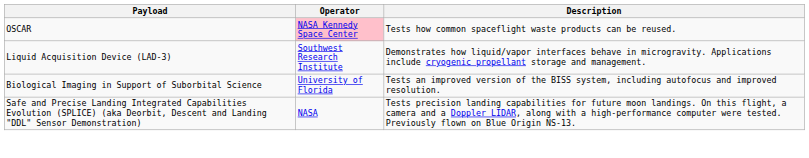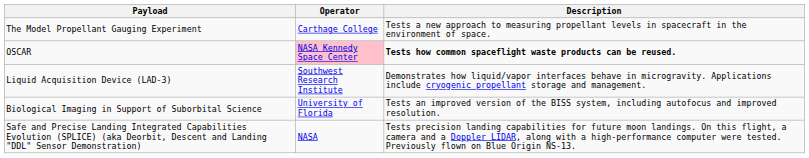 <table class="wikitable">
 <tr>
 <th>Payload</th>
 <th>Operator</th>
 <th>Description</th>
 </tr>
 <tr>
+<td>The Model Propellant Gauging Experiment</td>
+<td><a href='#'>Carthage College</a></td>
+<td>Tests a new approach to measuring propellant levels in spacecraft in the environment of space.</td>
+</tr>
+<tr>
 <td>OSCAR</td>
 <td style="background: pink;"><a href='#'>NASA Kennedy Space Center</a></td>
-<td>Tests how common spaceflight waste products can be reused.</td>
+<td><strong>Tests how common spaceflight waste products can be reused.</strong></td>
 </tr>
 <tr>
 <td>Liquid Acquisition Device (LAD-3)</td>
 <td><a href='#'>Southwest Research Institute</a></td>
 <td>Demonstrates how liquid/vapor interfaces behave in microgravity. Applications include <a href='#'>cryogenic propellant</a> storage and management.</td>
 </tr>
 <tr>
 <td>Biological Imaging in Support of Suborbital Science</td>
 <td><a href='#'>University of Florida</a></td>
 <td>Tests an improved version of the BISS system, including autofocus and improved resolution.</td>
 </tr>
 <tr>
 <td>Safe and Precise Landing Integrated Capabilities Evolution (SPLICE) (aka Deorbit, Descent and Landing "DDL" Sensor Demonstration)</td>
 <td><a href='#'>NASA</a></td>
 <td>Tests precision landing capabilities for future moon landings. On this flight, a camera and a <a href='#'>Doppler LIDAR</a>, along with a high-performance computer were tested. Previously flown on Blue Origin NS-13.</td>
 </tr>
 </table>
